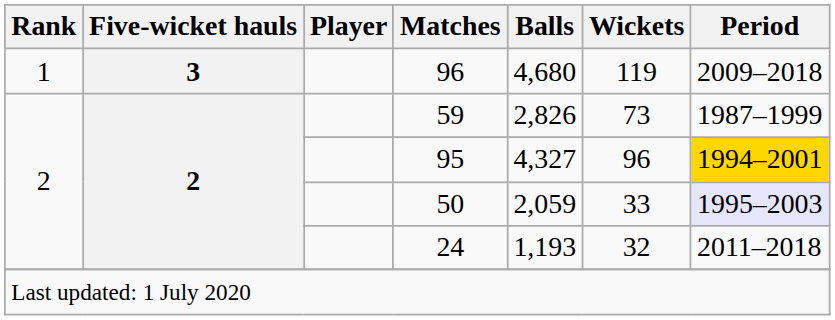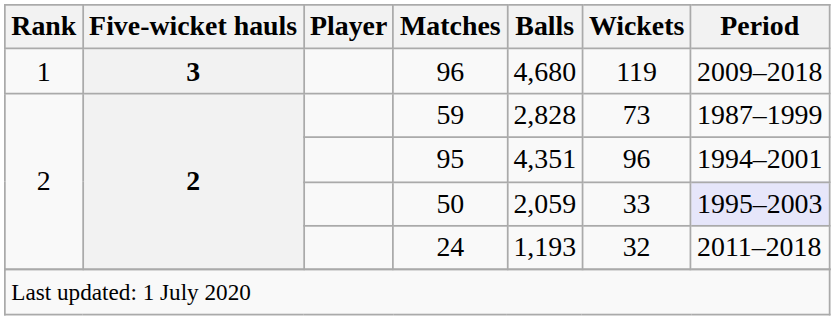 <table class="wikitable plainrowheaders sortable">
 <tr>
 <th scope=col>Rank</th>
 <th scope=col>Five-wicket hauls</th>
 <th scope=col>Player</th>
 <th scope=col>Matches</th>
 <th scope=col>Balls</th>
 <th scope=col>Wickets</th>
 <th scope=col>Period</th>
 </tr>
 <tr>
 <td style="text-align:center">1</td>
 <th scope=row style=text-align:center>3</th>
 <td></td>
 <td style="text-align:center">96</td>
 <td style="text-align:center">4,680</td>
 <td style="text-align:center">119</td>
 <td>2009–2018</td>
 </tr>
 <tr>
 <td style="text-align:center" rowspan=4>2</td>
 <th scope=row style=text-align:center rowspan=4>2</th>
 <td></td>
 <td style="text-align:center">59</td>
-<td style="text-align:center">2,826</td>
+<td style="text-align:center">2,828</td>
 <td style="text-align:center">73</td>
 <td>1987–1999</td>
 </tr>
 <tr>
 <td></td>
 <td style="text-align:center">95</td>
-<td style="text-align:center">4,327</td>
+<td style="text-align:center">4,351</td>
 <td style="text-align:center">96</td>
-<td style="background: gold;">1994–2001</td>
+<td>1994–2001</td>
 </tr>
 <tr>
 <td></td>
 <td style="text-align:center">50</td>
 <td style="text-align:center">2,059</td>
 <td style="text-align:center">33</td>
 <td style="background: lavender;">1995–2003</td>
 </tr>
 <tr>
 <td></td>
 <td style="text-align:center">24</td>
 <td style="text-align:center">1,193</td>
 <td style="text-align:center">32</td>
 <td>2011–2018</td>
 </tr>
 <tr>
 </tr>
 <tr class=sortbottom>
 <td colspan=7><small>Last updated: 1 July 2020</small></td>
 </tr>
 </table>
